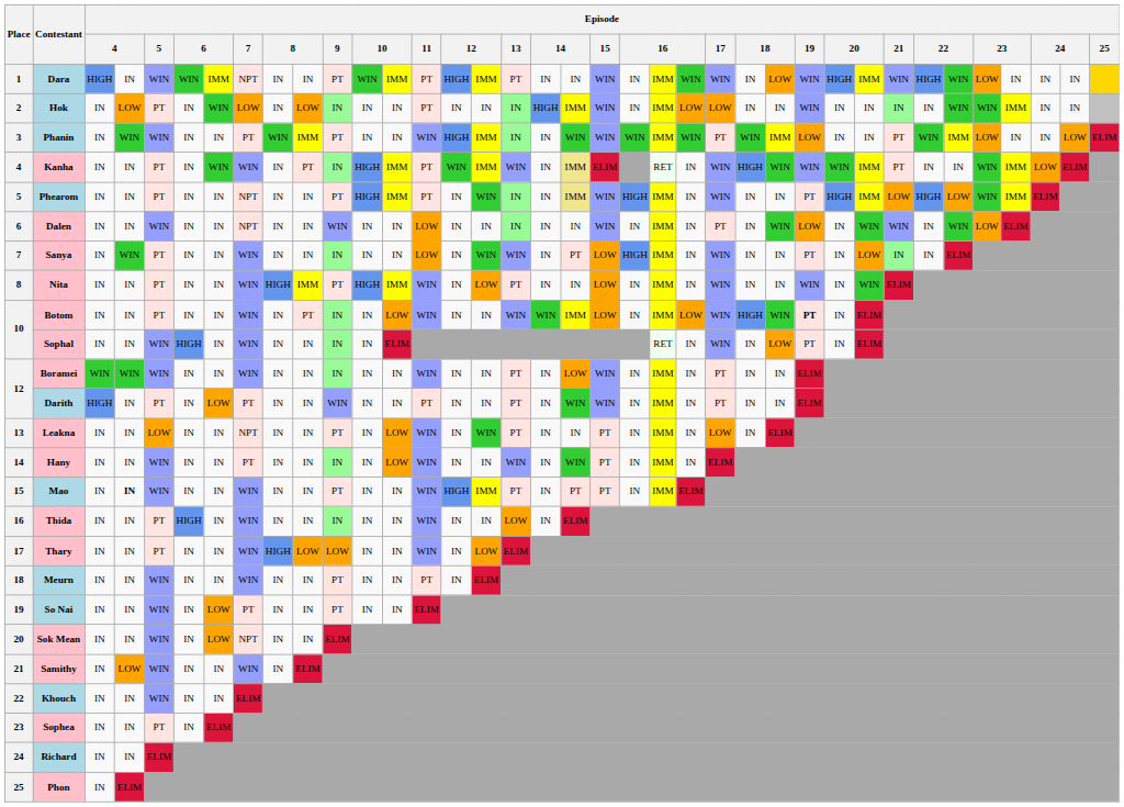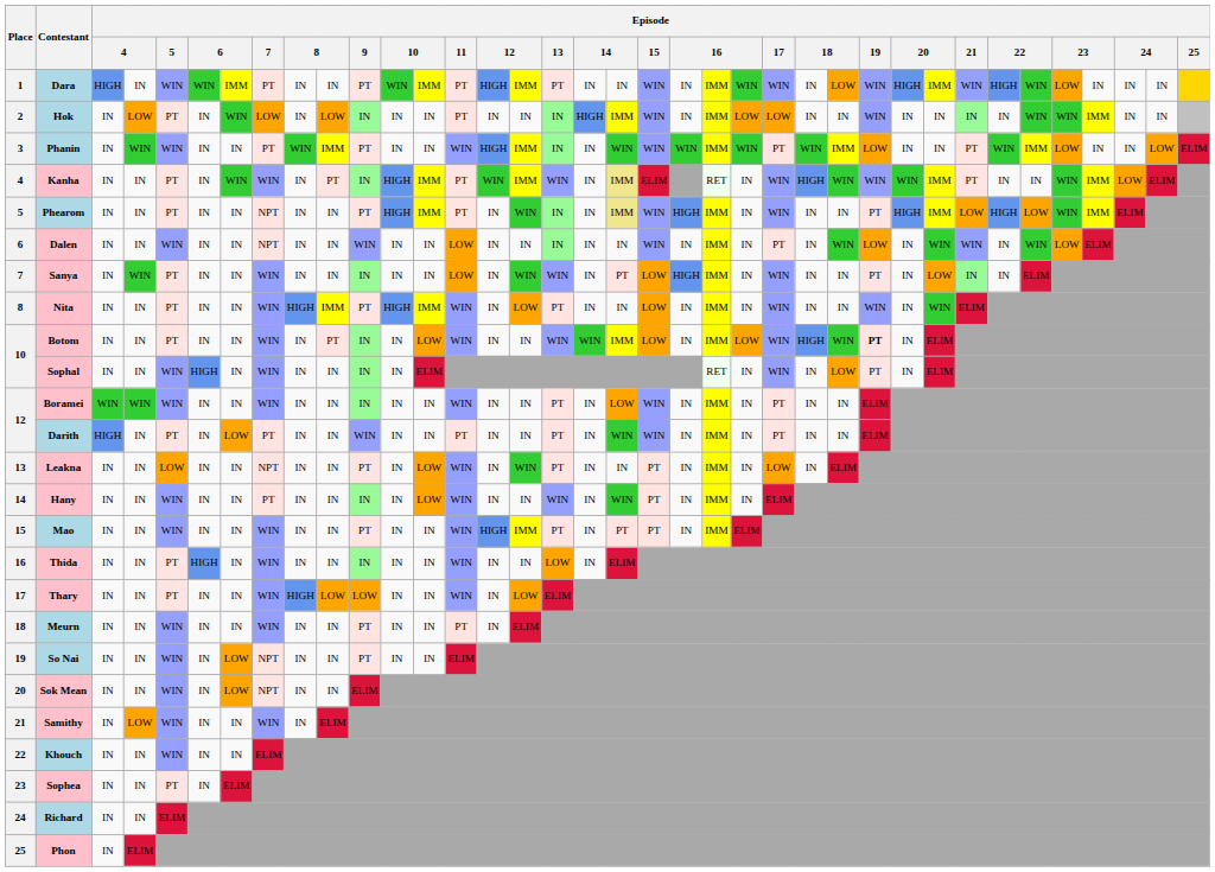 <table class="wikitable" style="text-align: center; font-size: 8pt; line-height:26px;">
 <tr>
 <th rowspan="2">Place</th>
 <th rowspan="2">Contestant</th>
 <th colspan="56">Episode</th>
 </tr>
 <tr>
 <th colspan="2">4</th>
 <th>5</th>
 <th colspan="2">6</th>
 <th>7</th>
 <th colspan="2">8</th>
 <th>9</th>
 <th colspan="2">10</th>
 <th>11</th>
 <th colspan="2">12</th>
 <th>13</th>
 <th colspan="2">14</th>
 <th>15</th>
 <th colspan="3">16</th>
 <th>17</th>
 <th colspan="2">18</th>
 <th>19</th>
 <th colspan="2">20</th>
 <th>21</th>
 <th colspan="2">22</th>
 <th colspan="2">23</th>
 <th colspan="2">24</th>
 <th>25</th>
 </tr>
 <tr>
 <th>1</th>
 <th style="background:lightblue;">Dara</th>
 <td style="background:cornflowerblue;">HIGH</td>
 <td>IN</td>
 <td style="background:#959FFD;">WIN</td>
 <td style="background:limegreen;">WIN</td>
 <td style="background:yellow;">IMM</td>
-<td style="background:mistyrose;">NPT</td>
+<td style="background:mistyrose;">PT</td>
 <td>IN</td>
 <td>IN</td>
 <td style="background:mistyrose;">PT</td>
 <td style="background:limegreen;">WIN</td>
 <td style="background:yellow;">IMM</td>
 <td style="background:mistyrose;">PT</td>
 <td style="background:cornflowerblue;">HIGH</td>
 <td style="background:yellow;">IMM</td>
 <td style="background:mistyrose;">PT</td>
 <td>IN</td>
 <td>IN</td>
 <td style="background:#959FFD;">WIN</td>
 <td>IN</td>
 <td style="background:yellow;">IMM</td>
 <td style="background:limegreen;">WIN</td>
 <td style="background:#959FFD;">WIN</td>
 <td>IN</td>
 <td style="background:orange;">LOW</td>
 <td style="background:#959FFD;">WIN</td>
 <td style="background:cornflowerblue;">HIGH</td>
 <td style="background:yellow;">IMM</td>
 <td style="background:#959FFD;">WIN</td>
 <td style="background:cornflowerblue;">HIGH</td>
 <td style="background:limegreen;">WIN</td>
 <td style="background:orange;">LOW</td>
 <td>IN</td>
 <td>IN</td>
 <td>IN</td>
 <td style="background:gold;"></td>
 </tr>
 <tr>
 <th>2</th>
 <th style="background:lightblue;">Hok</th>
 <td>IN</td>
 <td style="background:orange;">LOW</td>
 <td style="background:mistyrose;">PT</td>
 <td>IN</td>
 <td style="background:limegreen;">WIN</td>
 <td style="background:orange;">LOW</td>
 <td>IN</td>
 <td style="background:orange;">LOW</td>
 <td style="background:palegreen">IN</td>
 <td>IN</td>
 <td>IN</td>
 <td style="background:mistyrose;">PT</td>
 <td>IN</td>
 <td>IN</td>
 <td style="background:palegreen">IN</td>
 <td style="background:cornflowerblue;">HIGH</td>
 <td style="background:yellow;">IMM</td>
 <td style="background:#959FFD;">WIN</td>
 <td>IN</td>
 <td style="background:yellow;">IMM</td>
 <td style="background:orange;">LOW</td>
 <td style="background:orange;">LOW</td>
 <td>IN</td>
 <td>IN</td>
 <td style="background:#959FFD;">WIN</td>
 <td>IN</td>
 <td>IN</td>
 <td style="background:palegreen">IN</td>
 <td>IN</td>
 <td style="background:limegreen;">WIN</td>
 <td style="background:limegreen;">WIN</td>
 <td style="background:yellow;">IMM</td>
 <td>IN</td>
 <td>IN</td>
 <td style="background:silver;"></td>
 </tr>
 <tr>
 <th>3</th>
 <th style="background:lightblue;">Phanin</th>
 <td>IN</td>
 <td style="background:limegreen;">WIN</td>
 <td style="background:#959FFD;">WIN</td>
 <td>IN</td>
 <td>IN</td>
 <td style="background:mistyrose;">PT</td>
 <td style="background:limegreen;">WIN</td>
 <td style="background:yellow;">IMM</td>
 <td style="background:mistyrose;">PT</td>
 <td>IN</td>
 <td>IN</td>
 <td style="background:#959FFD;">WIN</td>
 <td style="background:cornflowerblue;">HIGH</td>
 <td style="background:yellow;">IMM</td>
 <td style="background:palegreen">IN</td>
 <td>IN</td>
 <td style="background:limegreen;">WIN</td>
 <td style="background:#959FFD;">WIN</td>
 <td style="background:limegreen;">WIN</td>
 <td style="background:yellow;">IMM</td>
 <td style="background:limegreen;">WIN</td>
 <td style="background:mistyrose;">PT</td>
 <td style="background:limegreen;">WIN</td>
 <td style="background:yellow;">IMM</td>
 <td style="background:orange;">LOW</td>
 <td>IN</td>
 <td>IN</td>
 <td style="background:mistyrose;">PT</td>
 <td style="background:limegreen;">WIN</td>
 <td style="background:yellow;">IMM</td>
 <td style="background:orange;">LOW</td>
 <td>IN</td>
 <td>IN</td>
 <td style="background:orange;">LOW</td>
 <td style="background:crimson;">ELIM</td>
 </tr>
 <tr>
 <th>4</th>
 <th style="background:pink;">Kanha</th>
 <td>IN</td>
 <td>IN</td>
 <td style="background:mistyrose;">PT</td>
 <td>IN</td>
 <td style="background:limegreen;">WIN</td>
 <td style="background:#959FFD;">WIN</td>
 <td>IN</td>
 <td style="background:mistyrose;">PT</td>
 <td style="background:palegreen">IN</td>
 <td style="background:cornflowerblue;">HIGH</td>
 <td style="background:yellow;">IMM</td>
 <td style="background:mistyrose;">PT</td>
 <td style="background:limegreen;">WIN</td>
 <td style="background:yellow;">IMM</td>
 <td style="background:#959FFD;">WIN</td>
 <td>IN</td>
 <td style="background:khaki;">IMM</td>
 <td style="background:crimson;">ELIM</td>
 <td style="background:darkgrey;"></td>
 <td style="background:honeydew;">RET</td>
 <td>IN</td>
 <td style="background:#959FFD;">WIN</td>
 <td style="background:cornflowerblue;">HIGH</td>
 <td style="background:limegreen;">WIN</td>
 <td style="background:#959FFD;">WIN</td>
 <td style="background:limegreen;">WIN</td>
 <td style="background:yellow;">IMM</td>
 <td style="background:mistyrose;">PT</td>
 <td>IN</td>
 <td>IN</td>
 <td style="background:limegreen;">WIN</td>
 <td style="background:yellow;">IMM</td>
 <td style="background:orange;">LOW</td>
 <td style="background:crimson;">ELIM</td>
 <td colspan="3" style="background:darkgrey;"></td>
 </tr>
 <tr>
 <th>5</th>
 <th style="background:lightblue;">Phearom</th>
 <td>IN</td>
 <td>IN</td>
 <td style="background:mistyrose;">PT</td>
 <td>IN</td>
 <td>IN</td>
 <td style="background:mistyrose;">NPT</td>
 <td>IN</td>
 <td>IN</td>
 <td style="background:mistyrose;">PT</td>
 <td style="background:cornflowerblue;">HIGH</td>
 <td style="background:yellow;">IMM</td>
 <td style="background:mistyrose;">PT</td>
 <td>IN</td>
 <td style="background:limegreen;">WIN</td>
 <td style="background:palegreen">IN</td>
 <td>IN</td>
 <td style="background:khaki;">IMM</td>
 <td style="background:#959FFD;">WIN</td>
 <td style="background:cornflowerblue;">HIGH</td>
 <td style="background:yellow;">IMM</td>
 <td>IN</td>
 <td style="background:#959FFD;">WIN</td>
 <td>IN</td>
 <td>IN</td>
 <td style="background:mistyrose;">PT</td>
 <td style="background:cornflowerblue;">HIGH</td>
 <td style="background:yellow;">IMM</td>
 <td style="background:orange;">LOW</td>
 <td style="background:cornflowerblue;">HIGH</td>
 <td style="background:orange;">LOW</td>
 <td style="background:limegreen;">WIN</td>
 <td style="background:yellow;">IMM</td>
 <td style="background:crimson;">ELIM</td>
 <td style="background:darkgrey;" colspan="40"></td>
 </tr>
 <tr>
 <th>6</th>
 <th style="background:pink;">Dalen</th>
 <td>IN</td>
 <td>IN</td>
 <td style="background:#959FFD;">WIN</td>
 <td>IN</td>
 <td>IN</td>
 <td style="background:mistyrose;">NPT</td>
 <td>IN</td>
 <td>IN</td>
 <td style="background:#959FFD;">WIN</td>
 <td>IN</td>
 <td>IN</td>
 <td style="background:orange;">LOW</td>
 <td>IN</td>
 <td>IN</td>
 <td style="background:palegreen">IN</td>
 <td>IN</td>
 <td>IN</td>
 <td style="background:#959FFD;">WIN</td>
 <td>IN</td>
 <td style="background:yellow;">IMM</td>
 <td>IN</td>
 <td style="background:mistyrose;">PT</td>
 <td>IN</td>
 <td style="background:limegreen;">WIN</td>
 <td style="background:orange;">LOW</td>
 <td>IN</td>
 <td style="background:limegreen;">WIN</td>
 <td style="background:#959FFD;">WIN</td>
 <td>IN</td>
 <td style="background:limegreen;">WIN</td>
 <td style="background:orange;">LOW</td>
 <td style="background:crimson;">ELIM</td>
 <td style="background:darkgrey;" colspan="40"></td>
 </tr>
 <tr>
 <th>7</th>
 <th style="background:pink;">Sanya</th>
 <td>IN</td>
 <td style="background:limegreen;">WIN</td>
 <td style="background:mistyrose;">PT</td>
 <td>IN</td>
 <td>IN</td>
 <td style="background:#959FFD;">WIN</td>
 <td>IN</td>
 <td>IN</td>
 <td style="background:palegreen">IN</td>
 <td>IN</td>
 <td>IN</td>
 <td style="background:orange;">LOW</td>
 <td>IN</td>
 <td style="background:limegreen;">WIN</td>
 <td style="background:#959FFD;">WIN</td>
 <td>IN</td>
 <td style="background:mistyrose;">PT</td>
 <td style="background:orange;">LOW</td>
 <td style="background:cornflowerblue;">HIGH</td>
 <td style="background:yellow;">IMM</td>
 <td>IN</td>
 <td style="background:#959FFD;">WIN</td>
 <td>IN</td>
 <td>IN</td>
 <td style="background:mistyrose;">PT</td>
 <td>IN</td>
 <td style="background:orange;">LOW</td>
 <td style="background:palegreen">IN</td>
 <td>IN</td>
 <td style="background:crimson;">ELIM</td>
 <td style="background:darkgrey;" colspan="40"></td>
 </tr>
 <tr>
 <th>8</th>
 <th style="background:pink;">Nita</th>
 <td>IN</td>
 <td>IN</td>
 <td style="background:mistyrose;">PT</td>
 <td>IN</td>
 <td>IN</td>
 <td style="background:#959FFD;">WIN</td>
 <td style="background:cornflowerblue;">HIGH</td>
 <td style="background:yellow;">IMM</td>
 <td style="background:mistyrose;">PT</td>
 <td style="background:cornflowerblue;">HIGH</td>
 <td style="background:yellow;">IMM</td>
 <td style="background:#959FFD;">WIN</td>
 <td>IN</td>
 <td style="background:orange;">LOW</td>
 <td style="background:mistyrose;">PT</td>
 <td>IN</td>
 <td>IN</td>
 <td style="background:orange;">LOW</td>
 <td>IN</td>
 <td style="background:yellow;">IMM</td>
 <td>IN</td>
 <td style="background:#959FFD;">WIN</td>
 <td>IN</td>
 <td>IN</td>
 <td style="background:#959FFD;">WIN</td>
 <td>IN</td>
 <td style="background:limegreen;">WIN</td>
 <td style="background:crimson;">ELIM</td>
 <td style="background:darkgrey;" colspan="40"></td>
 </tr>
 <tr>
 <th rowspan="2">10</th>
 <th style="background:pink;">Botom</th>
 <td>IN</td>
 <td>IN</td>
 <td style="background:mistyrose;">PT</td>
 <td>IN</td>
 <td>IN</td>
 <td style="background:#959FFD;">WIN</td>
 <td>IN</td>
 <td style="background:mistyrose;">PT</td>
 <td style="background:palegreen">IN</td>
 <td>IN</td>
 <td style="background:orange;">LOW</td>
 <td style="background:#959FFD;">WIN</td>
 <td>IN</td>
 <td>IN</td>
 <td style="background:#959FFD;">WIN</td>
 <td style="background:limegreen;">WIN</td>
 <td style="background:yellow;">IMM</td>
 <td style="background:orange;">LOW</td>
 <td>IN</td>
 <td style="background:yellow;">IMM</td>
 <td style="background:orange;">LOW</td>
 <td style="background:#959FFD;">WIN</td>
 <td style="background:cornflowerblue;">HIGH</td>
 <td style="background:limegreen;">WIN</td>
 <td style="background:mistyrose;"><strong>PT</strong></td>
 <td>IN</td>
 <td style="background:crimson;">ELIM</td>
 <td style="background:darkgrey;" colspan="40"></td>
 </tr>
 <tr>
 <th style="background:pink;">Sophal</th>
 <td>IN</td>
 <td>IN</td>
 <td style="background:#959FFD;">WIN</td>
 <td style="background:cornflowerblue;">HIGH</td>
 <td>IN</td>
 <td style="background:#959FFD;">WIN</td>
 <td>IN</td>
 <td>IN</td>
 <td style="background:palegreen">IN</td>
 <td>IN</td>
 <td style="background:crimson;">ELIM</td>
 <td style="background:darkgrey;" colspan="8"></td>
 <td style="background:honeydew;">RET</td>
 <td>IN</td>
 <td style="background:#959FFD;">WIN</td>
 <td>IN</td>
 <td style="background:orange;">LOW</td>
 <td style="background:mistyrose;">PT</td>
 <td>IN</td>
 <td style="background:crimson;">ELIM</td>
 <td style="background:darkgrey;" colspan="40"></td>
 </tr>
 <tr>
 <th rowspan="2">12</th>
 <th style="background:pink;">Boramei</th>
 <td style="background:limegreen;">WIN</td>
 <td style="background:limegreen;">WIN</td>
 <td style="background:#959FFD;">WIN</td>
 <td>IN</td>
 <td>IN</td>
 <td style="background:#959FFD;">WIN</td>
 <td>IN</td>
 <td>IN</td>
 <td style="background:palegreen">IN</td>
 <td>IN</td>
 <td>IN</td>
 <td style="background:#959FFD;">WIN</td>
 <td>IN</td>
 <td>IN</td>
 <td style="background:mistyrose;">PT</td>
 <td>IN</td>
 <td style="background:orange;">LOW</td>
 <td style="background:#959FFD;">WIN</td>
 <td>IN</td>
 <td style="background:yellow;">IMM</td>
 <td>IN</td>
 <td style="background:mistyrose;">PT</td>
 <td>IN</td>
 <td>IN</td>
 <td style="background:crimson;">ELIM</td>
 <td style="background:darkgrey;" colspan="40"></td>
 </tr>
 <tr>
 <th style="background:lightblue;">Darith</th>
 <td style="background:cornflowerblue;">HIGH</td>
 <td>IN</td>
 <td style="background:mistyrose;">PT</td>
 <td>IN</td>
 <td style="background:orange;">LOW</td>
 <td style="background:mistyrose;">PT</td>
 <td>IN</td>
 <td>IN</td>
 <td style="background:#959FFD;">WIN</td>
 <td>IN</td>
 <td>IN</td>
 <td style="background:mistyrose;">PT</td>
 <td>IN</td>
 <td>IN</td>
 <td style="background:mistyrose;">PT</td>
 <td>IN</td>
 <td style="background:limegreen;">WIN</td>
 <td style="background:#959FFD;">WIN</td>
 <td>IN</td>
 <td style="background:yellow;">IMM</td>
 <td>IN</td>
 <td style="background:mistyrose;">PT</td>
 <td>IN</td>
 <td>IN</td>
 <td style="background:crimson;">ELIM</td>
 <td style="background:darkgrey;" colspan="40"></td>
 </tr>
 <tr>
 <th>13</th>
 <th style="background:pink;">Leakna</th>
 <td>IN</td>
 <td>IN</td>
 <td style="background:orange;">LOW</td>
 <td>IN</td>
 <td>IN</td>
 <td style="background:mistyrose;">NPT</td>
 <td>IN</td>
 <td>IN</td>
 <td style="background:mistyrose;">PT</td>
 <td>IN</td>
 <td style="background:orange;">LOW</td>
 <td style="background:#959FFD;">WIN</td>
 <td>IN</td>
 <td style="background:limegreen;">WIN</td>
 <td style="background:mistyrose;">PT</td>
 <td>IN</td>
 <td>IN</td>
 <td style="background:mistyrose;">PT</td>
 <td>IN</td>
 <td style="background:yellow;">IMM</td>
 <td>IN</td>
 <td style="background:orange;">LOW</td>
 <td>IN</td>
 <td style="background:crimson;">ELIM</td>
 <td style="background:darkgrey;" colspan="40"></td>
 </tr>
 <tr>
 <th>14</th>
 <th style="background:pink;">Hany</th>
 <td>IN</td>
 <td>IN</td>
 <td style="background:#959FFD;">WIN</td>
 <td>IN</td>
 <td>IN</td>
 <td style="background:mistyrose;">PT</td>
 <td>IN</td>
 <td>IN</td>
 <td style="background:palegreen">IN</td>
 <td>IN</td>
 <td style="background:orange;">LOW</td>
 <td style="background:#959FFD;">WIN</td>
 <td>IN</td>
 <td>IN</td>
 <td style="background:#959FFD;">WIN</td>
 <td>IN</td>
 <td style="background:limegreen;">WIN</td>
 <td style="background:mistyrose;">PT</td>
 <td>IN</td>
 <td style="background:yellow;">IMM</td>
 <td>IN</td>
 <td style="background:crimson;">ELIM</td>
 <td style="background:darkgrey;" colspan="40"></td>
 </tr>
 <tr>
 <th>15</th>
 <th style="background:lightblue;">Mao</th>
 <td>IN</td>
-<td><strong>IN</strong></td>
+<td>IN</td>
 <td style="background:#959FFD;">WIN</td>
 <td>IN</td>
 <td>IN</td>
 <td style="background:#959FFD;">WIN</td>
 <td>IN</td>
 <td>IN</td>
 <td style="background:mistyrose;">PT</td>
 <td>IN</td>
 <td>IN</td>
 <td style="background:#959FFD;">WIN</td>
 <td style="background:cornflowerblue;">HIGH</td>
 <td style="background:yellow;">IMM</td>
 <td style="background:mistyrose;">PT</td>
 <td>IN</td>
 <td style="background:mistyrose;">PT</td>
 <td style="background:mistyrose;">PT</td>
 <td>IN</td>
 <td style="background:yellow;">IMM</td>
 <td style="background:crimson;">ELIM</td>
 <td style="background:darkgrey;" colspan="40"></td>
 </tr>
 <tr>
 <th>16</th>
 <th style="background:pink;">Thida</th>
 <td>IN</td>
 <td>IN</td>
 <td style="background:mistyrose;">PT</td>
 <td style="background:cornflowerblue;">HIGH</td>
 <td>IN</td>
 <td style="background:#959FFD;">WIN</td>
 <td>IN</td>
 <td>IN</td>
 <td style="background:palegreen">IN</td>
 <td>IN</td>
 <td>IN</td>
 <td style="background:#959FFD;">WIN</td>
 <td>IN</td>
 <td>IN</td>
 <td style="background:orange;">LOW</td>
 <td>IN</td>
 <td style="background:crimson;">ELIM</td>
 <td style="background:darkgrey;" colspan="40"></td>
 </tr>
 <tr>
 <th>17</th>
 <th style="background:pink;">Thary</th>
 <td>IN</td>
 <td>IN</td>
 <td style="background:mistyrose;">PT</td>
 <td>IN</td>
 <td>IN</td>
 <td style="background:#959FFD;">WIN</td>
 <td style="background:cornflowerblue;">HIGH</td>
 <td style="background:orange;">LOW</td>
 <td style="background:orange;">LOW</td>
 <td>IN</td>
 <td>IN</td>
 <td style="background:#959FFD;">WIN</td>
 <td>IN</td>
 <td style="background:orange;">LOW</td>
 <td style="background:crimson;">ELIM</td>
 <td style="background:darkgrey;" colspan="40"></td>
 </tr>
 <tr>
 <th>18</th>
 <th style="background:lightblue;">Meurn</th>
 <td>IN</td>
 <td>IN</td>
 <td style="background:#959FFD;">WIN</td>
 <td>IN</td>
 <td>IN</td>
 <td style="background:#959FFD;">WIN</td>
 <td>IN</td>
 <td>IN</td>
 <td style="background:mistyrose;">PT</td>
 <td>IN</td>
 <td>IN</td>
 <td style="background:mistyrose;">PT</td>
 <td>IN</td>
 <td style="background:crimson;">ELIM</td>
 <td style="background:darkgrey;" colspan="40"></td>
 </tr>
 <tr>
 <th>19</th>
 <th style="background:lightblue;">So Nai</th>
 <td>IN</td>
 <td>IN</td>
 <td style="background:#959FFD;">WIN</td>
 <td>IN</td>
 <td style="background:orange;">LOW</td>
-<td style="background:mistyrose;">PT</td>
+<td style="background:mistyrose;">NPT</td>
 <td>IN</td>
 <td>IN</td>
 <td style="background:mistyrose;">PT</td>
 <td>IN</td>
 <td>IN</td>
 <td style="background:crimson;">ELIM</td>
 <td style="background:darkgrey;" colspan="40"></td>
 </tr>
 <tr>
 <th>20</th>
 <th style="background:pink;">Sok Mean</th>
 <td>IN</td>
 <td>IN</td>
 <td style="background:#959FFD;">WIN</td>
 <td>IN</td>
 <td style="background:orange;">LOW</td>
 <td style="background:mistyrose;">NPT</td>
 <td>IN</td>
 <td>IN</td>
 <td style="background:crimson;">ELIM</td>
 <td style="background:darkgrey;" colspan="40"></td>
 </tr>
 <tr>
 <th>21</th>
 <th style="background:pink;">Samithy</th>
 <td>IN</td>
 <td style="background:orange;">LOW</td>
 <td style="background:#959FFD;">WIN</td>
 <td>IN</td>
 <td>IN</td>
 <td style="background:#959FFD;">WIN</td>
 <td>IN</td>
 <td style="background:crimson;">ELIM</td>
 <td style="background:darkgrey;" colspan="43"></td>
 </tr>
 <tr>
 <th>22</th>
 <th style="background:lightblue;">Khouch</th>
 <td>IN</td>
 <td>IN</td>
 <td style="background:#959FFD;">WIN</td>
 <td>IN</td>
 <td>IN</td>
 <td style="background:crimson;">ELIM</td>
 <td style="background:darkgrey;" colspan="44"></td>
 </tr>
 <tr>
 <th>23</th>
 <th style="background:pink;">Sophea</th>
 <td>IN</td>
 <td>IN</td>
 <td style="background:mistyrose;">PT</td>
 <td>IN</td>
 <td style="background:crimson;">ELIM</td>
 <td style="background:darkgrey;" colspan="45"></td>
 </tr>
 <tr>
 <th>24</th>
 <th style="background:lightblue;">Richard</th>
 <td>IN</td>
 <td>IN</td>
 <td style="background:crimson;">ELIM</td>
 <td style="background:darkgrey;" colspan="46"></td>
 </tr>
 <tr>
 <th>25</th>
 <th style="background:pink;">Phon</th>
 <td>IN</td>
 <td style="background:crimson;">ELIM</td>
 <td colspan="48" style="background:darkgrey;"></td>
 </tr>
 </table>
